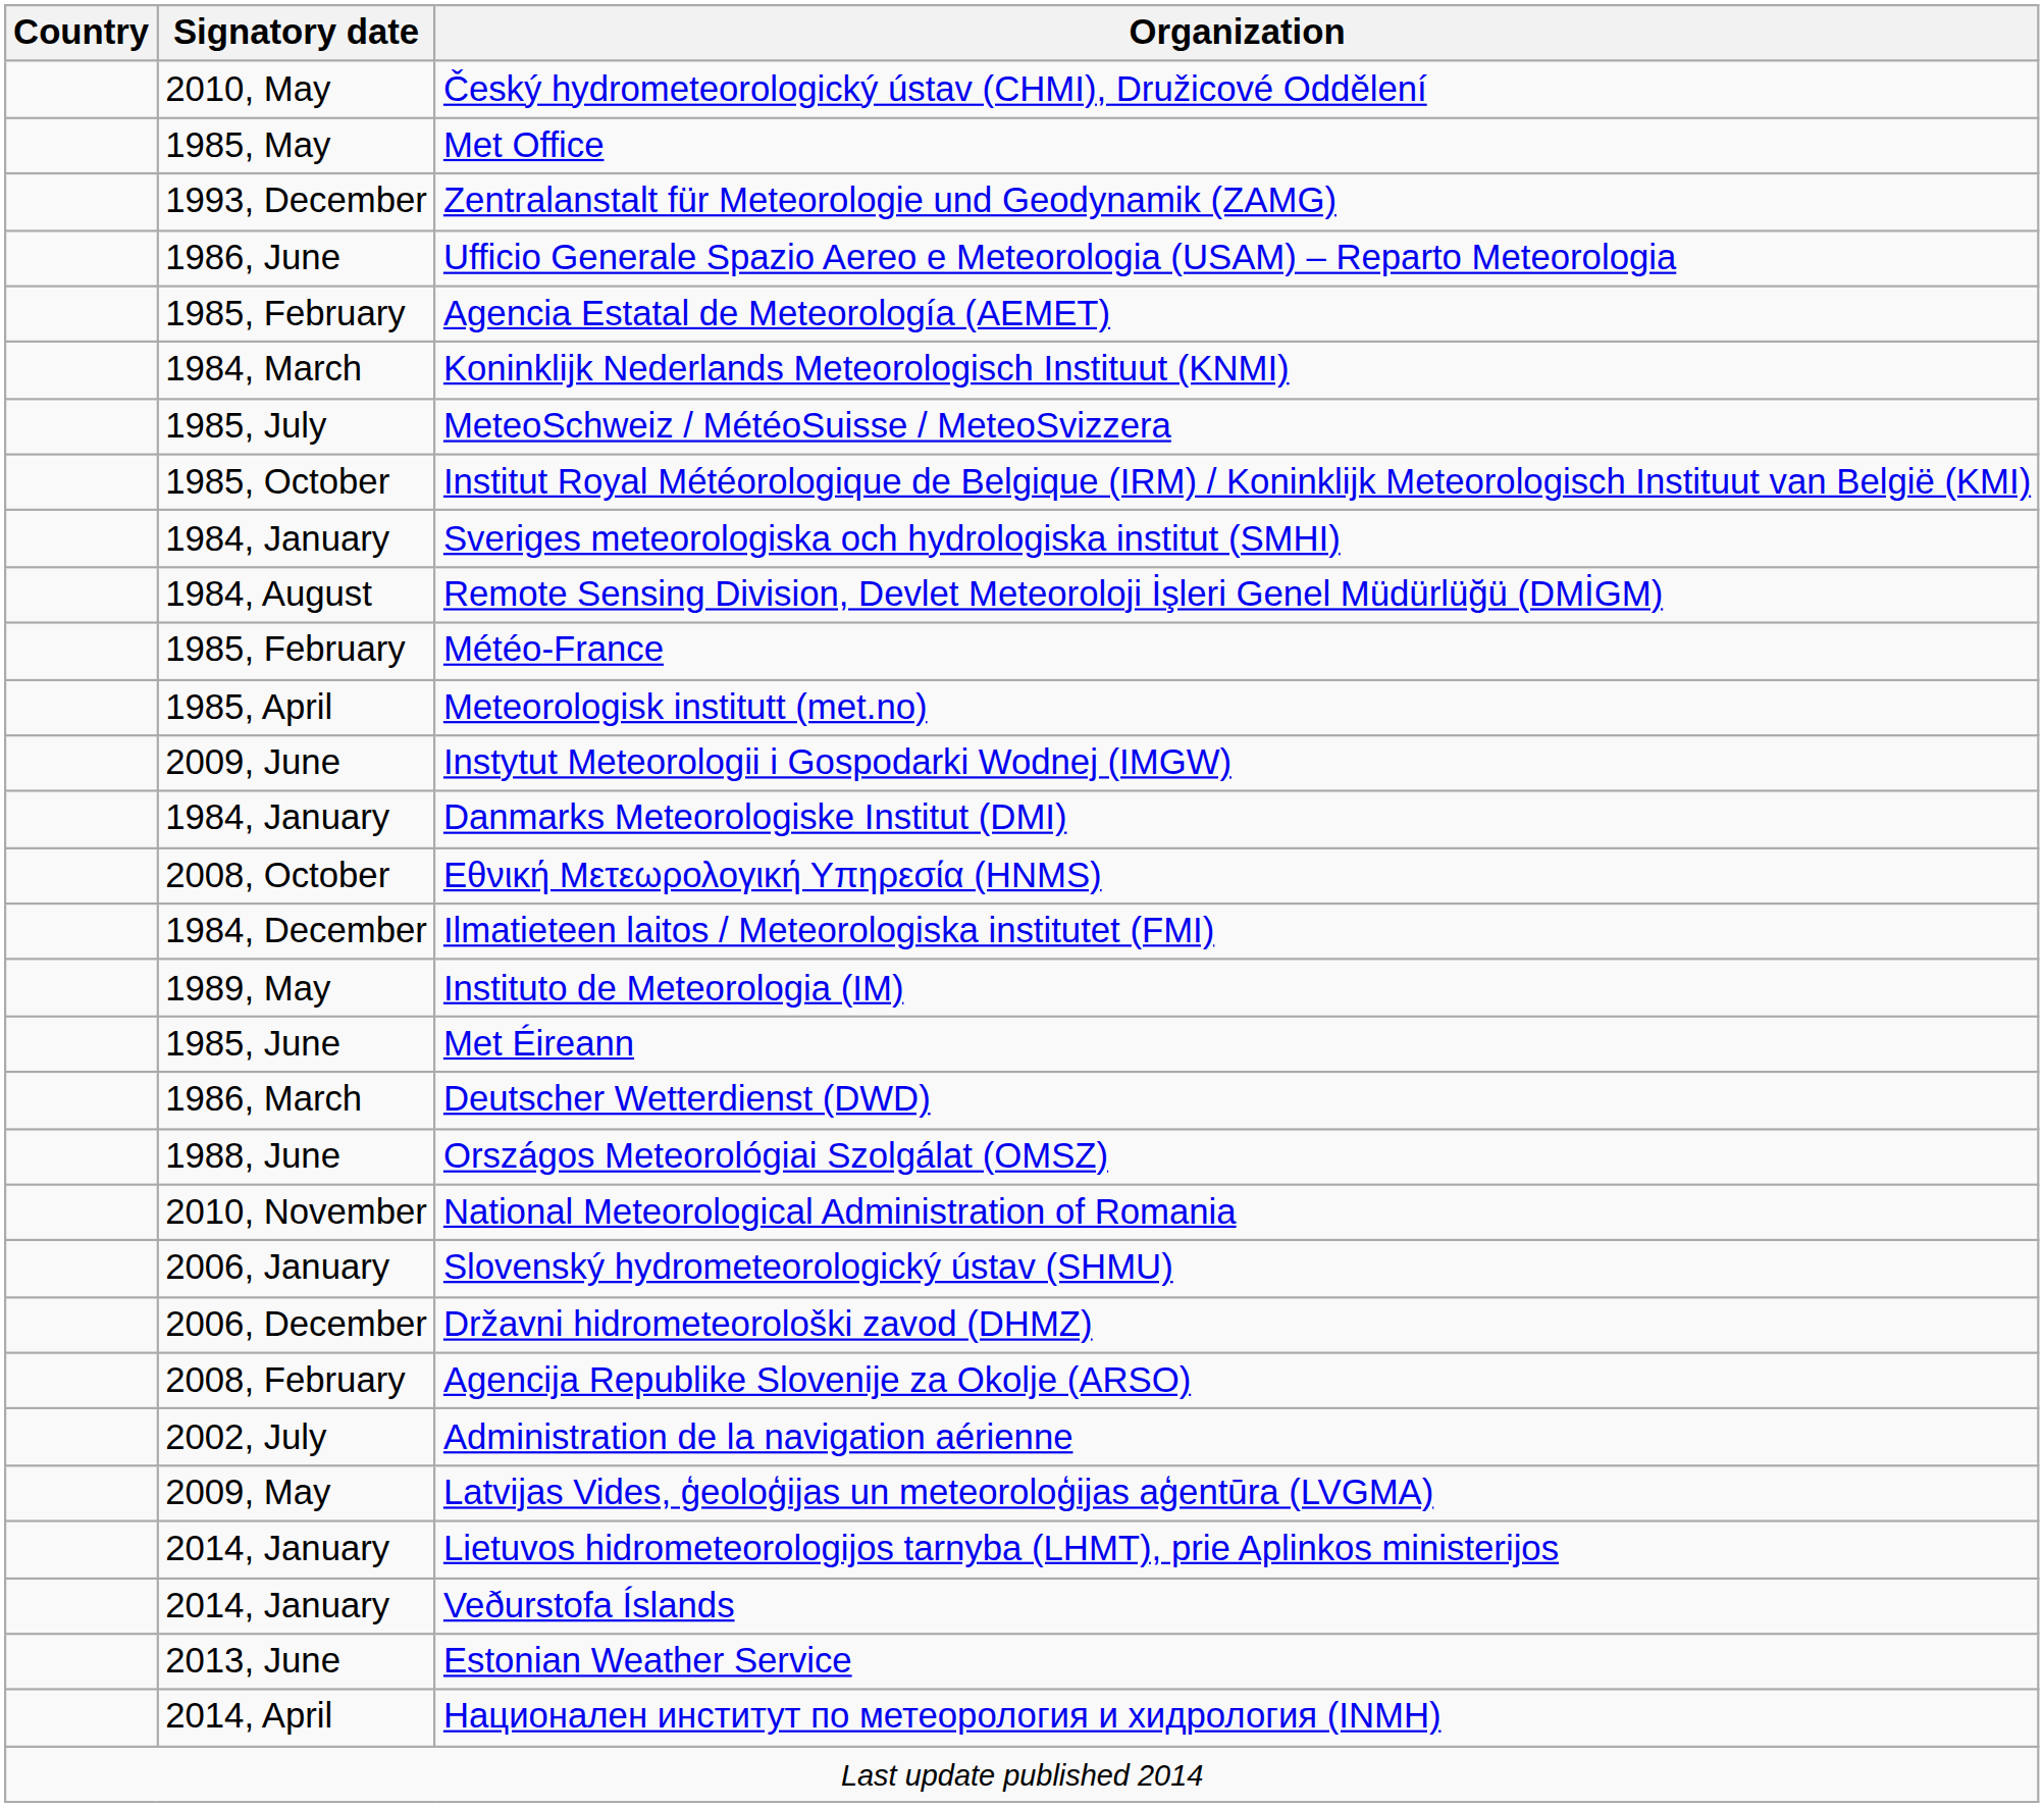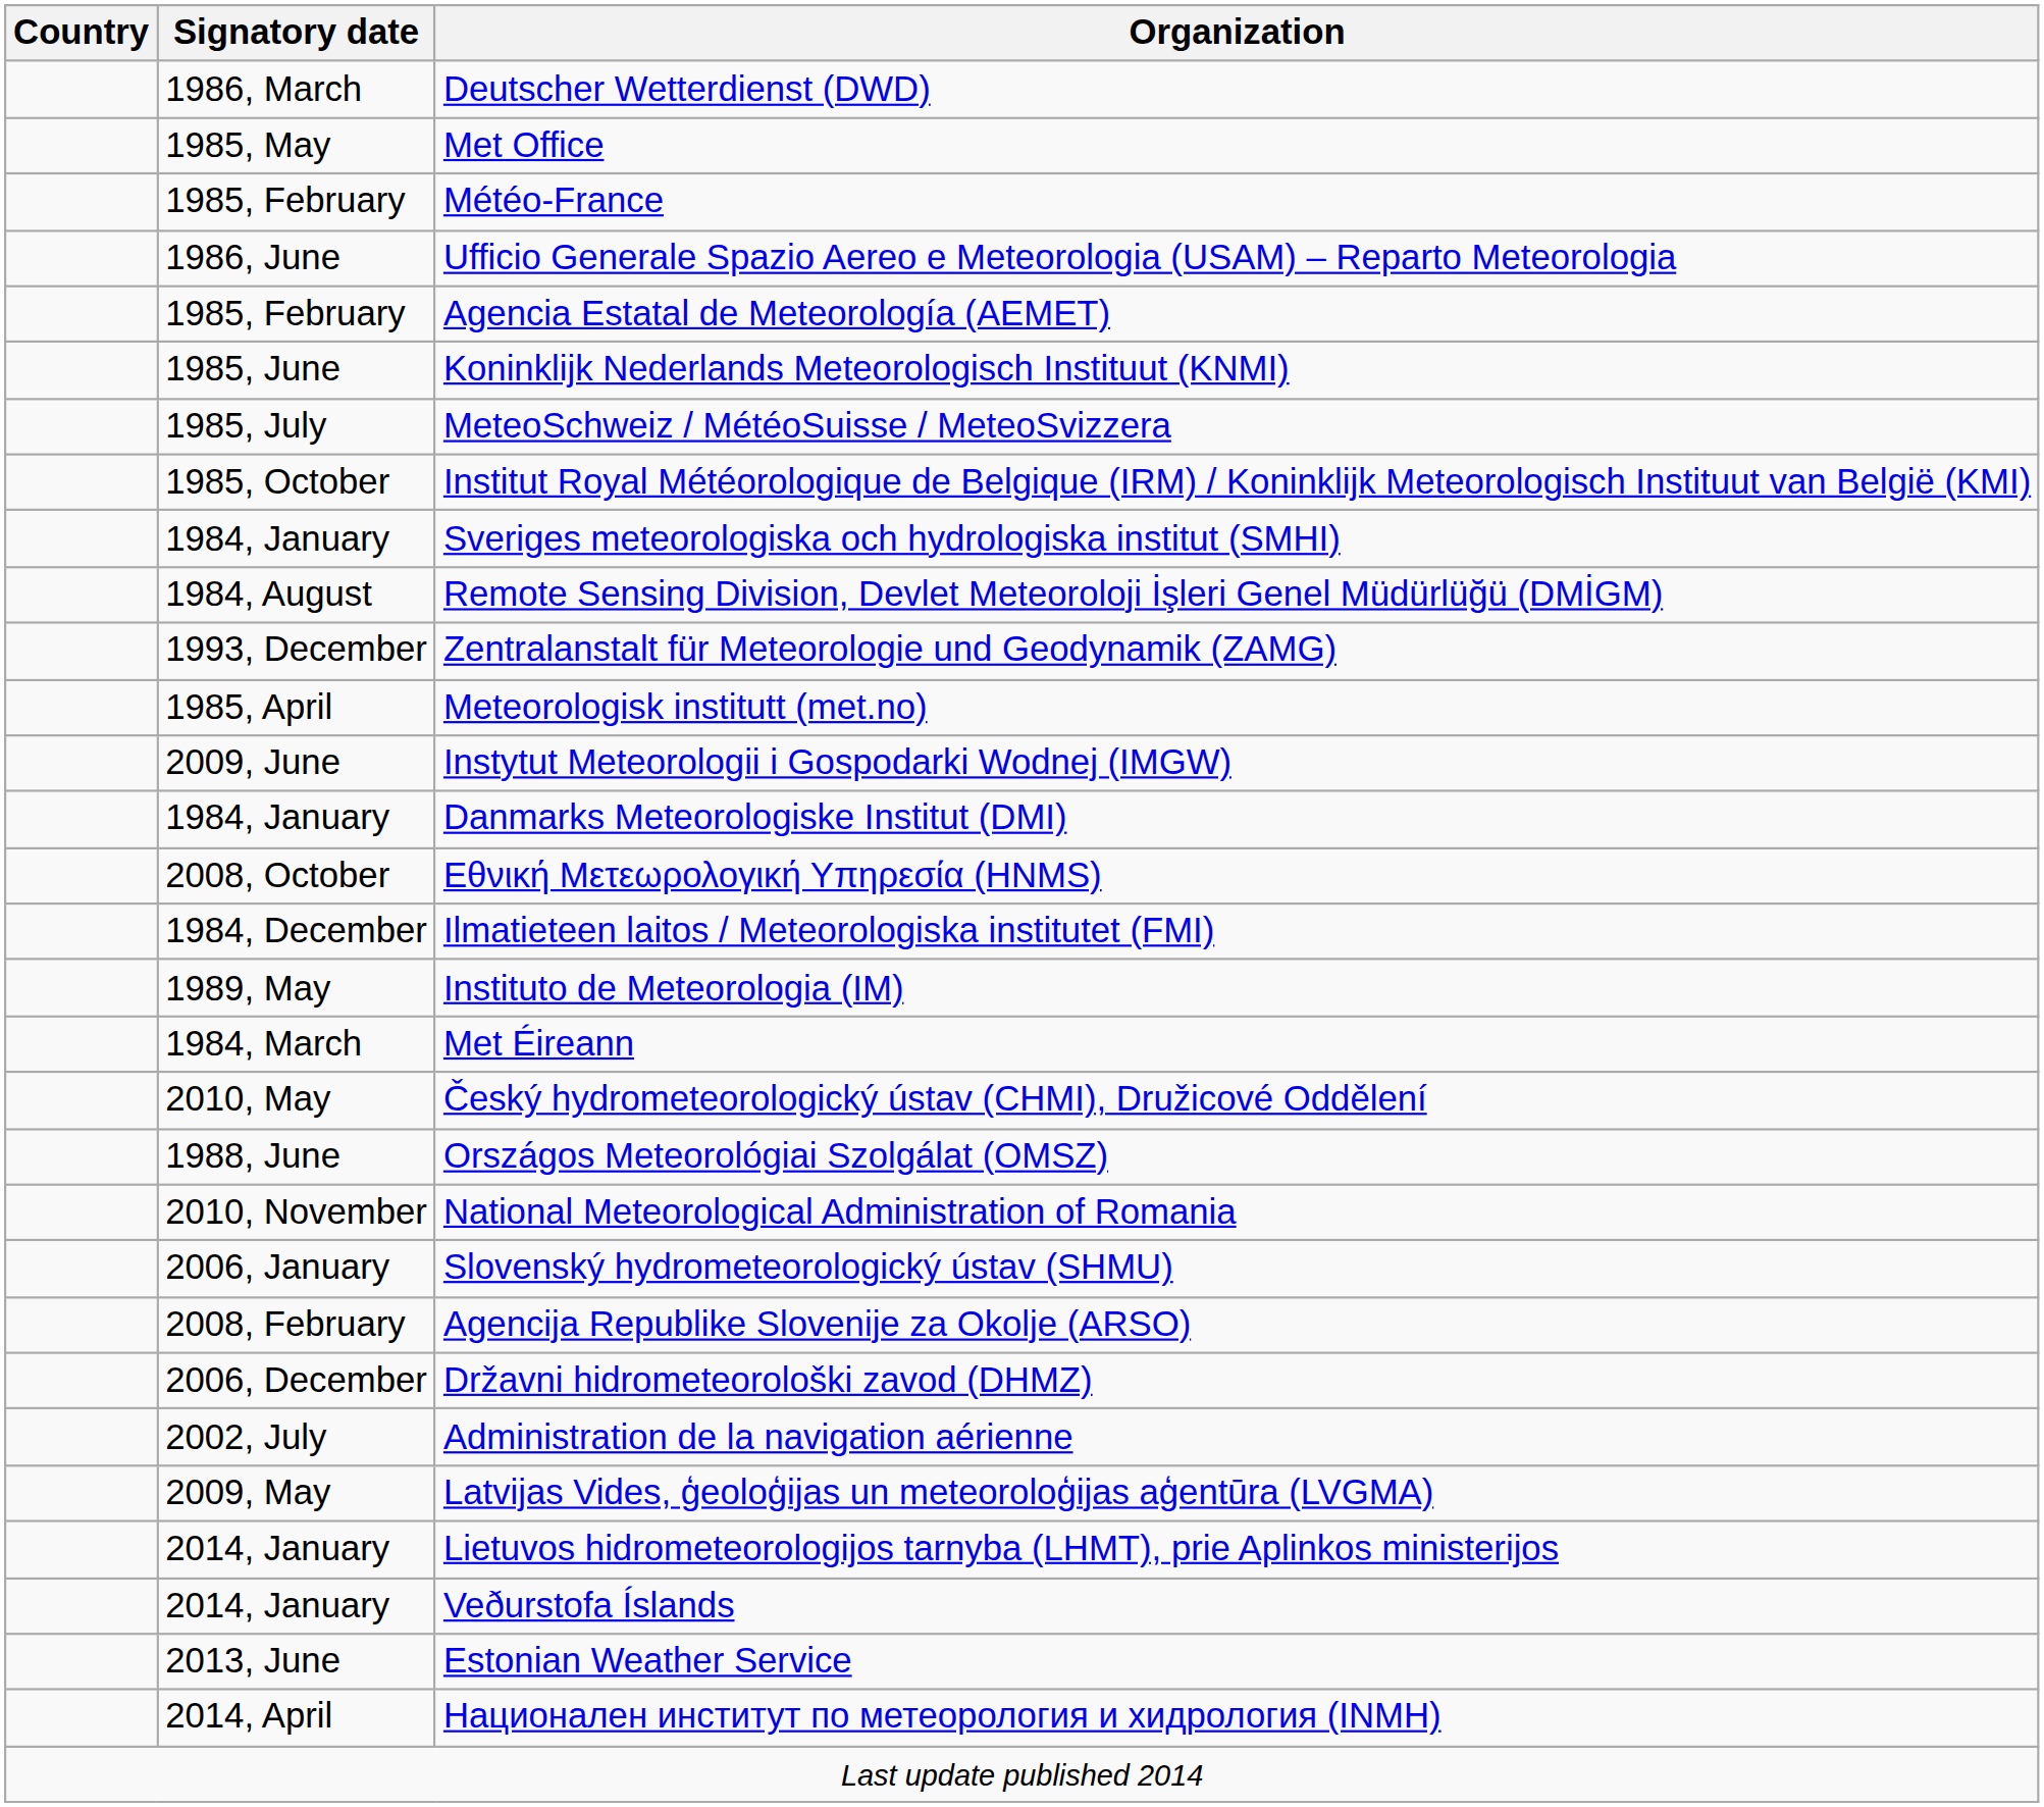 <table class="wikitable sortable" style="clear:both">
 <tr>
 <th>Country</th>
 <th>Signatory date</th>
 <th>Organization</th>
 </tr>
 <tr>
 <td></td>
-<td>2010, May</td>
-<td><a href='#'>Český hydrometeorologický ústav (CHMI), Družicové Oddělení</a></td>
+<td>1986, March</td>
+<td><a href='#'>Deutscher Wetterdienst (DWD)</a></td>
 </tr>
 <tr>
 <td></td>
 <td>1985, May</td>
 <td><a href='#'>Met Office</a></td>
 </tr>
 <tr>
 <td></td>
-<td>1993, December</td>
-<td><a href='#'>Zentralanstalt für Meteorologie und Geodynamik (ZAMG)</a></td>
+<td>1985, February</td>
+<td><a href='#'>Météo-France</a></td>
 </tr>
 <tr>
 <td></td>
 <td>1986, June</td>
 <td><a href='#'>Ufficio Generale Spazio Aereo e Meteorologia (USAM) – Reparto Meteorologia</a></td>
 </tr>
 <tr>
 <td></td>
 <td>1985, February</td>
 <td><a href='#'>Agencia Estatal de Meteorología (AEMET)</a></td>
 </tr>
 <tr>
 <td></td>
-<td>1984, March</td>
+<td>1985, June</td>
 <td><a href='#'>Koninklijk Nederlands Meteorologisch Instituut (KNMI)</a></td>
 </tr>
 <tr>
 <td></td>
 <td>1985, July</td>
 <td><a href='#'>MeteoSchweiz / MétéoSuisse / MeteoSvizzera</a></td>
 </tr>
 <tr>
 <td></td>
 <td>1985, October</td>
 <td><a href='#'>Institut Royal Météorologique de Belgique (IRM) / Koninklijk Meteorologisch Instituut van België (KMI)</a></td>
 </tr>
 <tr>
 <td></td>
 <td>1984, January</td>
 <td><a href='#'>Sveriges meteorologiska och hydrologiska institut (SMHI)</a></td>
 </tr>
 <tr>
 <td></td>
 <td>1984, August</td>
 <td><a href='#'>Remote Sensing Division, Devlet Meteoroloji İşleri Genel Müdürlüğü (DMİGM)</a></td>
 </tr>
 <tr>
 <td></td>
-<td>1985, February</td>
-<td><a href='#'>Météo-France</a></td>
+<td>1993, December</td>
+<td><a href='#'>Zentralanstalt für Meteorologie und Geodynamik (ZAMG)</a></td>
 </tr>
 <tr>
 <td></td>
 <td>1985, April</td>
 <td><a href='#'>Meteorologisk institutt (met.no)</a></td>
 </tr>
 <tr>
 <td></td>
 <td>2009, June</td>
 <td><a href='#'>Instytut Meteorologii i Gospodarki Wodnej (IMGW)</a></td>
 </tr>
 <tr>
 <td></td>
 <td>1984, January</td>
 <td><a href='#'>Danmarks Meteorologiske Institut (DMI)</a></td>
 </tr>
 <tr>
 <td></td>
 <td>2008, October</td>
 <td><a href='#'>Εθνική Μετεωρολογική Υπηρεσία (HNMS)</a></td>
 </tr>
 <tr>
 <td></td>
 <td>1984, December</td>
 <td><a href='#'>Ilmatieteen laitos / Meteorologiska institutet (FMI)</a></td>
 </tr>
 <tr>
 <td></td>
 <td>1989, May</td>
 <td><a href='#'>Instituto de Meteorologia (IM)</a></td>
 </tr>
 <tr>
 <td></td>
-<td>1985, June</td>
+<td>1984, March</td>
 <td><a href='#'>Met Éireann</a></td>
 </tr>
 <tr>
 <td></td>
-<td>1986, March</td>
-<td><a href='#'>Deutscher Wetterdienst (DWD)</a></td>
+<td>2010, May</td>
+<td><a href='#'>Český hydrometeorologický ústav (CHMI), Družicové Oddělení</a></td>
 </tr>
 <tr>
 <td></td>
 <td>1988, June</td>
 <td><a href='#'>Országos Meteorológiai Szolgálat (OMSZ)</a></td>
 </tr>
 <tr>
 <td></td>
 <td>2010, November</td>
 <td><a href='#'>National Meteorological Administration of Romania</a></td>
 </tr>
 <tr>
 <td></td>
 <td>2006, January</td>
 <td><a href='#'>Slovenský hydrometeorologický ústav (SHMU)</a></td>
 </tr>
 <tr>
 <td></td>
-<td>2006, December</td>
-<td><a href='#'>Državni hidrometeorološki zavod (DHMZ)</a></td>
+<td>2008, February</td>
+<td><a href='#'>Agencija Republike Slovenije za Okolje (ARSO)</a></td>
 </tr>
 <tr>
 <td></td>
-<td>2008, February</td>
-<td><a href='#'>Agencija Republike Slovenije za Okolje (ARSO)</a></td>
+<td>2006, December</td>
+<td><a href='#'>Državni hidrometeorološki zavod (DHMZ)</a></td>
 </tr>
 <tr>
 <td></td>
 <td>2002, July</td>
 <td><a href='#'>Administration de la navigation aérienne</a></td>
 </tr>
 <tr>
 <td></td>
 <td>2009, May</td>
 <td><a href='#'>Latvijas Vides, ģeoloģijas un meteoroloģijas aģentūra (LVGMA)</a></td>
 </tr>
 <tr>
 <td></td>
 <td>2014, January</td>
 <td><a href='#'>Lietuvos hidrometeorologijos tarnyba (LHMT), prie Aplinkos ministerijos</a></td>
 </tr>
 <tr>
 <td></td>
 <td>2014, January</td>
 <td><a href='#'>Veðurstofa Íslands</a></td>
 </tr>
 <tr>
 <td></td>
 <td>2013, June</td>
 <td><a href='#'>Estonian Weather Service</a></td>
 </tr>
 <tr>
 <td></td>
 <td>2014, April</td>
 <td><a href='#'>Национален институт по метеорология и хидрология (INMH)</a></td>
 </tr>
 <tr>
 <td colspan="3" align="center"><small><em> Last update published 2014</em></small></td>
 </tr>
 </table>
